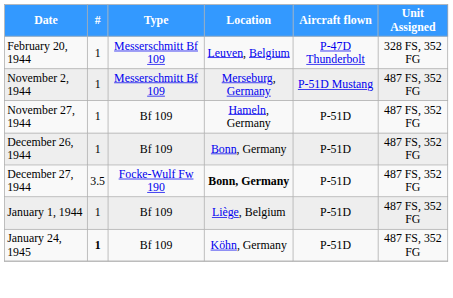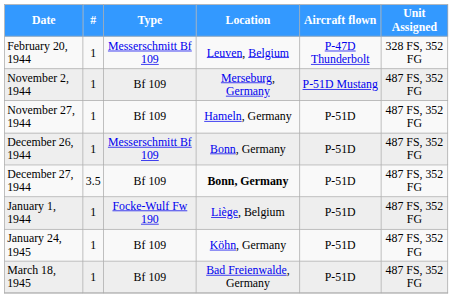 <table class="wikitable" style="margin:auto; width:600px;">
 <tr style="color:white;">
 <th style="background:#39f;">Date</th>
 <th style="background:#39f;">#</th>
 <th style="background:#39f;">Type</th>
 <th style="background:#39f;">Location</th>
 <th style="background:#39f;">Aircraft flown</th>
 <th style="background:#39f;">Unit Assigned</th>
 </tr>
 <tr>
 <td>February 20, 1944</td>
 <td align=center>1</td>
 <td align=center><a href='#'>Messerschmitt Bf 109</a></td>
 <td align=center><a href='#'>Leuven</a>, <a href='#'>Belgium</a></td>
 <td align=center><a href='#'>P-47D Thunderbolt</a></td>
 <td align=center>328 FS, 352 FG</td>
 </tr>
 <tr style="background:#eee;">
 <td>November 2, 1944</td>
 <td align=center>1</td>
-<td align=center><a href='#'>Messerschmitt Bf 109</a></td>
+<td align=center>Bf 109</td>
 <td align=center><a href='#'>Merseburg</a>, <a href='#'>Germany</a></td>
 <td align=center><a href='#'>P-51D Mustang</a></td>
 <td align=center>487 FS, 352 FG</td>
 </tr>
 <tr>
 <td>November 27, 1944</td>
 <td align=center>1</td>
 <td align=center>Bf 109</td>
 <td align=center><a href='#'>Hameln</a>, Germany</td>
 <td align=center>P-51D</td>
 <td align=center>487 FS, 352 FG</td>
 </tr>
 <tr style="background:#eee;">
 <td>December 26, 1944</td>
 <td align=center>1</td>
-<td align=center>Bf 109</td>
+<td align=center><a href='#'>Messerschmitt Bf 109</a></td>
 <td align=center><a href='#'>Bonn</a>, Germany</td>
 <td align=center>P-51D</td>
 <td align=center>487 FS, 352 FG</td>
 </tr>
 <tr>
 <td>December 27, 1944</td>
 <td align=center>3.5</td>
-<td align=center><a href='#'>Focke-Wulf Fw 190</a></td>
+<td align=center>Bf 109</td>
 <td align=center><strong>Bonn, Germany</strong></td>
 <td align=center>P-51D</td>
 <td align=center>487 FS, 352 FG</td>
 </tr>
 <tr style="background:#eee;">
 <td>January 1, 1944</td>
 <td align=center>1</td>
-<td align=center>Bf 109</td>
+<td align=center><a href='#'>Focke-Wulf Fw 190</a></td>
 <td align=center><a href='#'>Liège</a>, Belgium</td>
 <td align=center>P-51D</td>
 <td align=center>487 FS, 352 FG</td>
 </tr>
 <tr>
 <td>January 24, 1945</td>
-<td align=center><strong>1</strong></td>
+<td align=center>1</td>
 <td align=center>Bf 109</td>
 <td align=center><a href='#'>Köhn</a>, Germany</td>
+<td align=center>P-51D</td>
+<td align=center>487 FS, 352 FG</td>
+</tr>
+<tr style="background:#eee;">
+<td>March 18, 1945</td>
+<td align=center>1</td>
+<td align=center>Bf 109</td>
+<td align=center><a href='#'>Bad Freienwalde</a>, Germany</td>
 <td align=center>P-51D</td>
 <td align=center>487 FS, 352 FG</td>
 </tr>
 <tr>
 </tr>
 </table>
